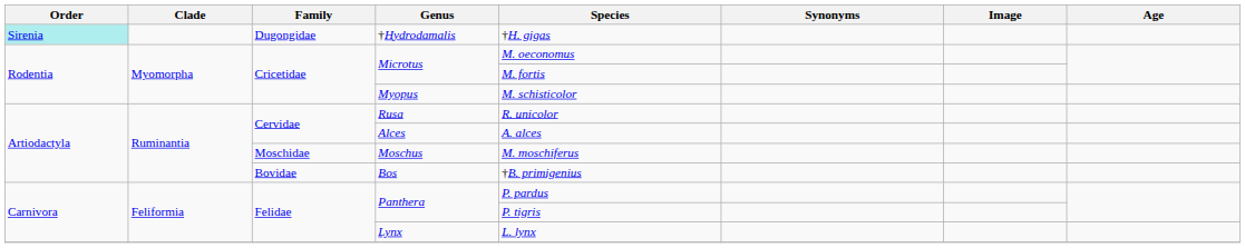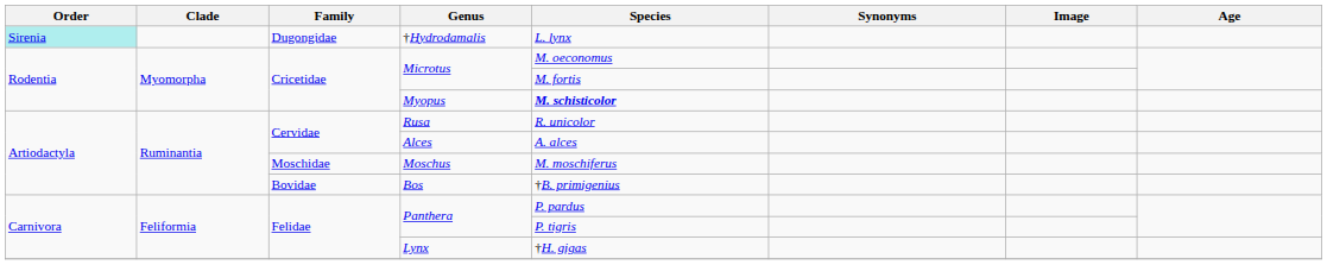 <table class="wikitable sortable"  style="width:100%;">
 <tr>
 <th width="10%">Order</th>
 <th width="10%">Clade</th>
 <th width="10%">Family</th>
 <th width="10%">Genus</th>
 <th width="18%">Species</th>
 <th width="18%">Synonyms</th>
 <th width="10%" class="unsortable">Image</th>
 <th width="14%">Age</th>
 </tr>
 <tr>
 <td style="background: paleturquoise;"><a href='#'>Sirenia</a></td>
 <td></td>
 <td><a href='#'>Dugongidae</a></td>
 <td>†<em><a href='#'>Hydrodamalis</a></em></td>
-<td>†<em><a href='#'>H. gigas</a></em></td>
+<td><em><a href='#'>L. lynx</a></em></td>
 <td></td>
 <td></td>
 <td></td>
 </tr>
 <tr>
 <td rowspan=3><a href='#'>Rodentia</a></td>
 <td rowspan=3><a href='#'>Myomorpha</a></td>
 <td rowspan=3><a href='#'>Cricetidae</a></td>
 <td rowspan=2><em><a href='#'>Microtus</a></em></td>
 <td><em><a href='#'>M. oeconomus</a></em></td>
 <td></td>
 <td></td>
 <td rowspan=2></td>
 </tr>
 <tr>
 <td><em><a href='#'>M. fortis</a></em></td>
 <td></td>
 <td></td>
 </tr>
 <tr>
 <td><em><a href='#'>Myopus</a></em></td>
-<td><em><a href='#'>M. schisticolor</a></em></td>
+<td><strong><em><a href='#'>M. schisticolor</a></em></strong></td>
 <td></td>
 <td></td>
 <td></td>
 </tr>
 <tr>
 <td rowspan=4><a href='#'>Artiodactyla</a></td>
 <td rowspan=4><a href='#'>Ruminantia</a></td>
 <td rowspan=2><a href='#'>Cervidae</a></td>
 <td><em><a href='#'>Rusa</a></em></td>
 <td><em><a href='#'>R. unicolor</a></em></td>
 <td></td>
 <td></td>
 <td></td>
 </tr>
 <tr>
 <td><em><a href='#'>Alces</a></em></td>
 <td><em><a href='#'>A. alces</a></em></td>
 <td></td>
 <td></td>
 <td></td>
 </tr>
 <tr>
 <td><a href='#'>Moschidae</a></td>
 <td><em><a href='#'>Moschus</a></em></td>
 <td><em><a href='#'>M. moschiferus</a></em></td>
 <td></td>
 <td></td>
 <td></td>
 </tr>
 <tr>
 <td><a href='#'>Bovidae</a></td>
 <td><em><a href='#'>Bos</a></em></td>
 <td>†<em><a href='#'>B. primigenius</a></em></td>
 <td></td>
 <td></td>
 <td></td>
 </tr>
 <tr>
 <td rowspan=3><a href='#'>Carnivora</a></td>
 <td rowspan=3><a href='#'>Feliformia</a></td>
 <td rowspan=3><a href='#'>Felidae</a></td>
 <td rowspan=2><em><a href='#'>Panthera</a></em></td>
 <td><em><a href='#'>P. pardus</a></em></td>
 <td></td>
 <td></td>
 <td rowspan=2></td>
 </tr>
 <tr>
 <td><em><a href='#'>P. tigris</a></em></td>
 <td></td>
 <td></td>
 </tr>
 <tr>
 <td><em><a href='#'>Lynx</a></em></td>
-<td><em><a href='#'>L. lynx</a></em></td>
+<td>†<em><a href='#'>H. gigas</a></em></td>
 <td></td>
 <td></td>
 <td></td>
 </tr>
 <tr>
 </tr>
 </table>
